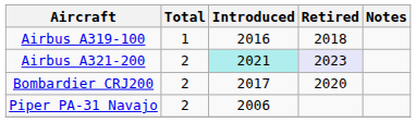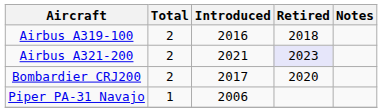 <table class="wikitable" style="margin:0.5em auto; text-align:center">
 <tr>
 <th>Aircraft</th>
 <th>Total</th>
 <th>Introduced</th>
 <th>Retired</th>
 <th>Notes</th>
 </tr>
 <tr>
 <td><a href='#'>Airbus A319-100</a></td>
-<td>1</td>
+<td>2</td>
 <td>2016</td>
 <td>2018</td>
 <td></td>
 </tr>
 <tr>
 <td><a href='#'>Airbus A321-200</a></td>
 <td>2</td>
-<td style="background: paleturquoise;">2021</td>
+<td>2021</td>
 <td style="background: lavender;">2023</td>
 <td></td>
 </tr>
 <tr>
 <td><a href='#'>Bombardier CRJ200</a></td>
 <td>2</td>
 <td>2017</td>
 <td>2020</td>
 <td></td>
 </tr>
 <tr>
 <td><a href='#'>Piper PA-31 Navajo</a></td>
-<td>2</td>
+<td>1</td>
 <td>2006</td>
 <td></td>
 <td></td>
 </tr>
 <tr>
 </tr>
 </table>
